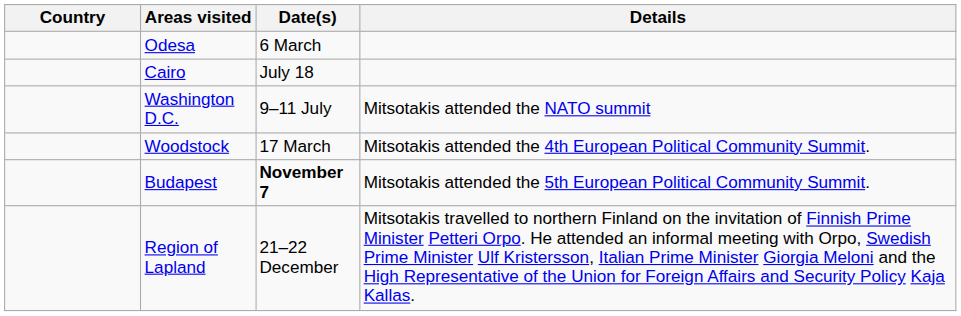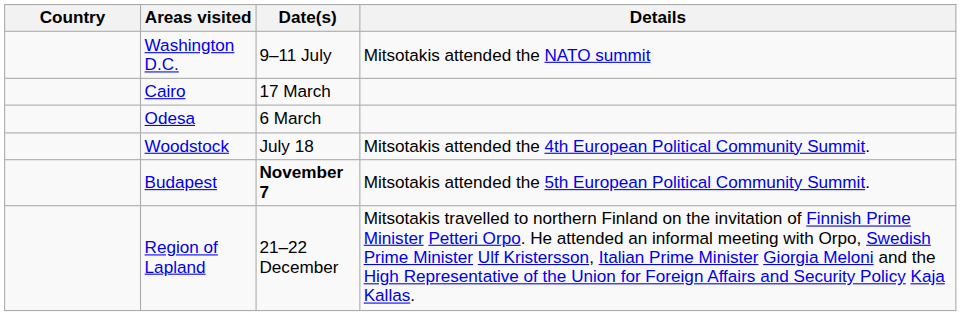 <table class="wikitable sortable outercollapse" style="margin: 1em auto 1em auto">
 <tr>
 <th width="120">Country</th>
 <th width="100">Areas visited</th>
 <th width="90">Date(s)</th>
 <th style="width:550px;" class="unsortable">Details</th>
 </tr>
 <tr>
 <td></td>
+<td><a href='#'>Washington D.C.</a></td>
+<td>9–11 July</td>
+<td>Mitsotakis attended the <a href='#'>NATO summit</a></td>
+</tr>
+<tr>
+<td></td>
+<td><a href='#'>Cairo</a></td>
+<td>17 March</td>
+<td></td>
+</tr>
+<tr>
+<td></td>
 <td><a href='#'>Odesa</a></td>
 <td>6 March</td>
 <td></td>
 </tr>
 <tr>
 <td></td>
-<td><a href='#'>Cairo</a></td>
+<td><a href='#'>Woodstock</a></td>
 <td>July 18</td>
-<td></td>
-</tr>
-<tr>
-<td></td>
-<td><a href='#'>Washington D.C.</a></td>
-<td>9–11 July</td>
-<td>Mitsotakis attended the <a href='#'>NATO summit</a></td>
-</tr>
-<tr>
-<td></td>
-<td><a href='#'>Woodstock</a></td>
-<td>17 March</td>
 <td>Mitsotakis attended the <a href='#'>4th European Political Community Summit</a>.</td>
 </tr>
 <tr>
 <td></td>
 <td><a href='#'>Budapest</a></td>
 <td><strong>November 7</strong></td>
 <td>Mitsotakis attended the <a href='#'>5th European Political Community Summit</a>.</td>
 </tr>
 <tr>
 <td></td>
 <td><a href='#'>Region of Lapland</a></td>
 <td>21–22 December</td>
 <td>Mitsotakis travelled to northern Finland on the invitation of <a href='#'>Finnish Prime Minister</a> <a href='#'>Petteri Orpo</a>. He attended an informal meeting with Orpo, <a href='#'>Swedish Prime Minister</a> <a href='#'>Ulf Kristersson</a>, <a href='#'>Italian Prime Minister</a> <a href='#'>Giorgia Meloni</a> and the <a href='#'>High Representative of the Union for Foreign Affairs and Security Policy</a> <a href='#'>Kaja Kallas</a>.</td>
 </tr>
 </table>
